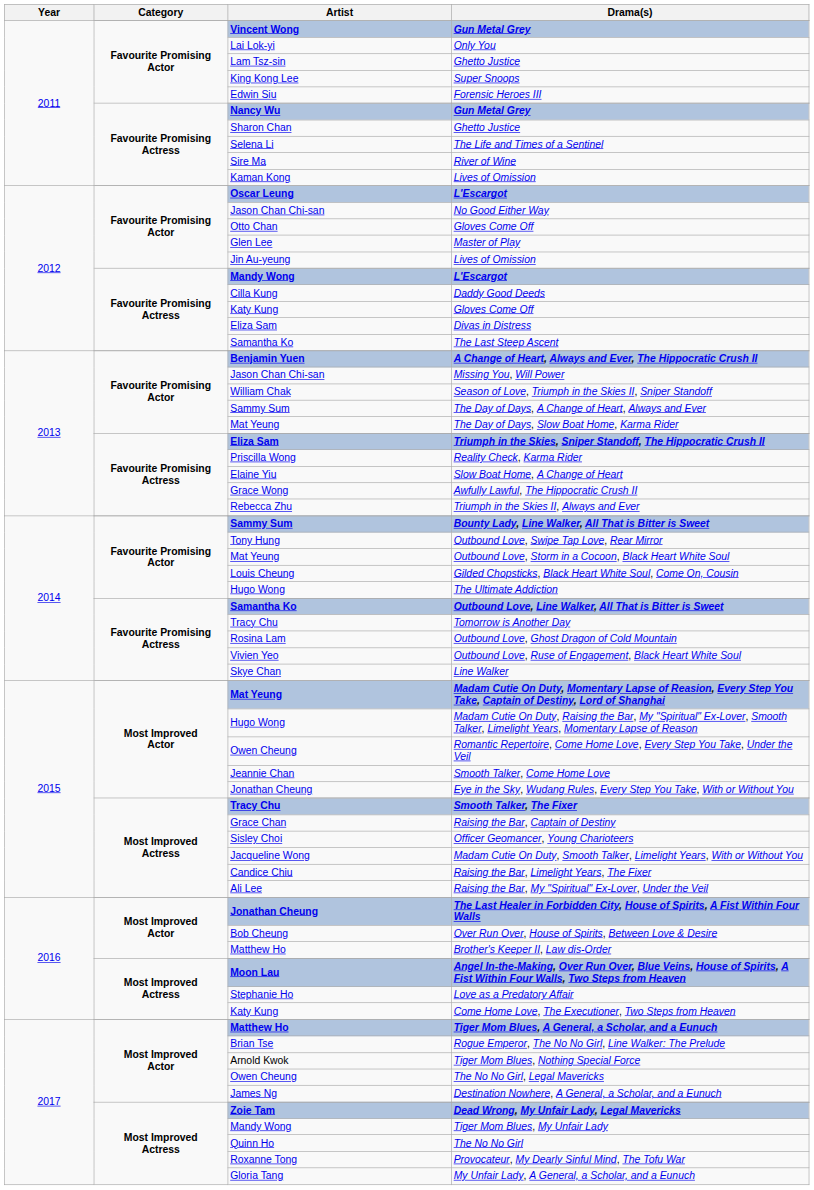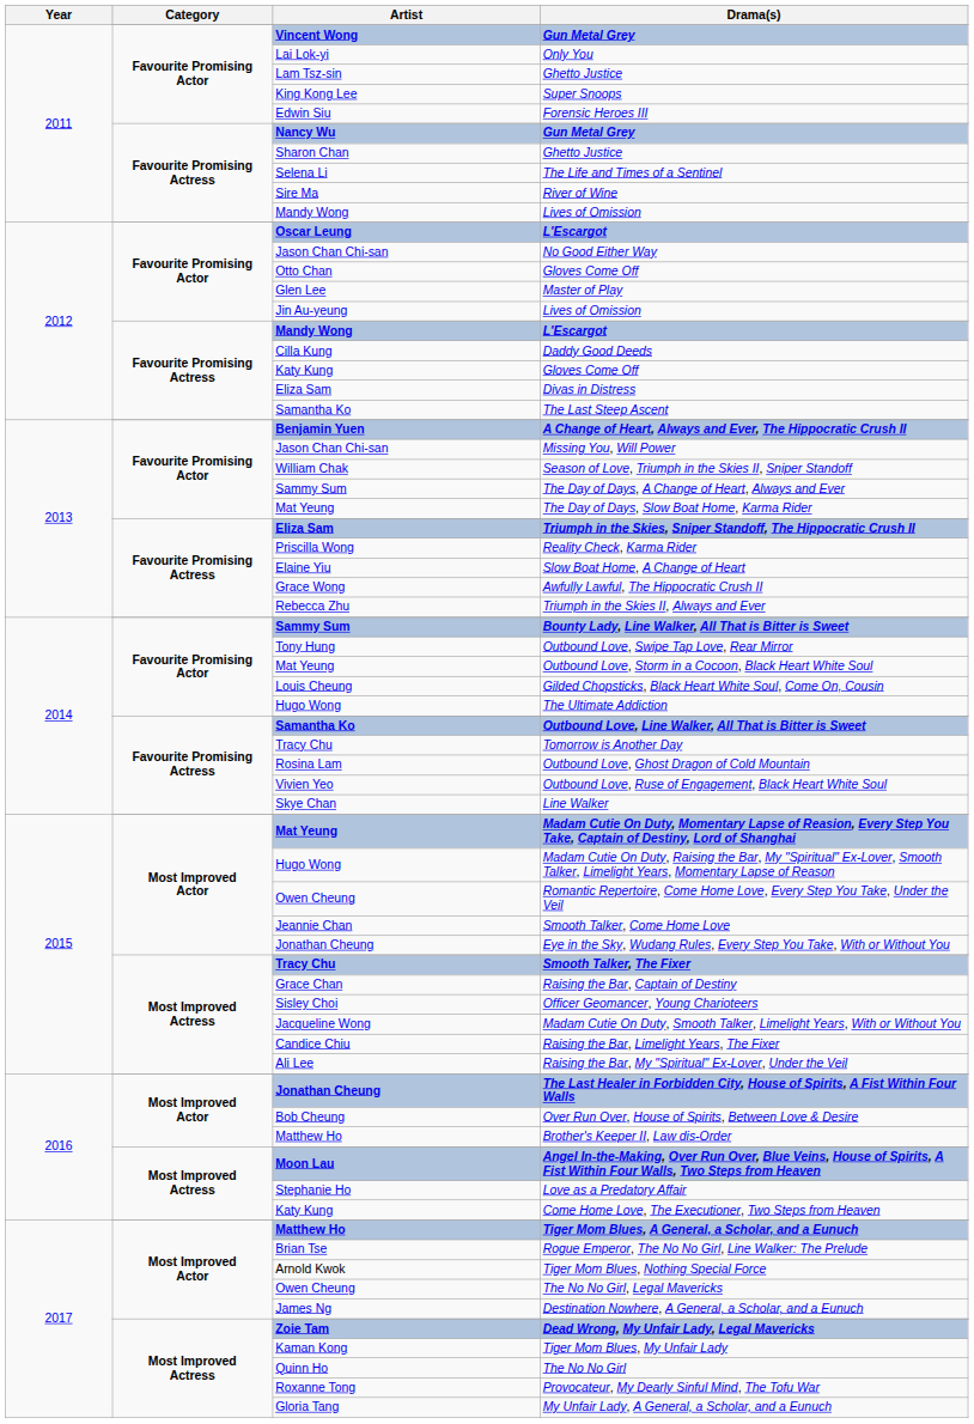 <table class="wikitable" style="width:98%;">
 <tr style="background:#bebebe;">
 <th style="width:10%;">Year</th>
 <th style="width:15%;">Category</th>
 <th style="width:25%;">Artist</th>
 <th style="width:40%;">Drama(s)</th>
 </tr>
 <tr>
 <td rowspan=13 style="text-align:center"><a href='#'>2011</a></td>
 </tr>
 <tr>
 <td rowspan=6 style="text-align:center"><strong>Favourite Promising<br>Actor</strong></td>
 </tr>
 <tr style="background:#B0C4DE;">
 <td><strong><a href='#'>Vincent Wong</a></strong></td>
 <td><strong><em><a href='#'>Gun Metal Grey</a></em></strong></td>
 </tr>
 <tr>
 <td><a href='#'>Lai Lok-yi</a></td>
 <td><em><a href='#'>Only You</a></em></td>
 </tr>
 <tr>
 <td><a href='#'>Lam Tsz-sin</a></td>
 <td><em><a href='#'>Ghetto Justice</a></em></td>
 </tr>
 <tr>
 <td><a href='#'>King Kong Lee</a></td>
 <td><em><a href='#'>Super Snoops</a></em></td>
 </tr>
 <tr>
 <td><a href='#'>Edwin Siu</a></td>
 <td><em><a href='#'>Forensic Heroes III</a></em></td>
 </tr>
 <tr>
 <td rowspan=6 style="text-align:center"><strong>Favourite Promising<br>Actress</strong></td>
 </tr>
 <tr style="background:#B0C4DE;">
 <td><strong><a href='#'>Nancy Wu</a></strong></td>
 <td><strong><em><a href='#'>Gun Metal Grey</a></em></strong></td>
 </tr>
 <tr>
 <td><a href='#'>Sharon Chan</a></td>
 <td><em><a href='#'>Ghetto Justice</a></em></td>
 </tr>
 <tr>
 <td><a href='#'>Selena Li</a></td>
 <td><em><a href='#'>The Life and Times of a Sentinel</a></em></td>
 </tr>
 <tr>
 <td><a href='#'>Sire Ma</a></td>
 <td><em><a href='#'>River of Wine</a></em></td>
 </tr>
 <tr>
-<td><a href='#'>Kaman Kong</a></td>
+<td><a href='#'>Mandy Wong</a></td>
 <td><em><a href='#'>Lives of Omission</a></em></td>
 </tr>
 <tr>
 <td rowspan=13 style="text-align:center"><a href='#'>2012</a></td>
 </tr>
 <tr>
 <td rowspan=6 style="text-align:center"><strong>Favourite Promising<br>Actor</strong></td>
 </tr>
 <tr style="background:#B0C4DE;">
 <td><strong><a href='#'>Oscar Leung</a></strong></td>
 <td><strong><em><a href='#'>L'Escargot</a></em></strong></td>
 </tr>
 <tr>
 <td><a href='#'>Jason Chan Chi-san</a></td>
 <td><em><a href='#'>No Good Either Way</a></em></td>
 </tr>
 <tr>
 <td><a href='#'>Otto Chan</a></td>
 <td><em><a href='#'>Gloves Come Off</a></em></td>
 </tr>
 <tr>
 <td><a href='#'>Glen Lee</a></td>
 <td><em><a href='#'>Master of Play</a></em></td>
 </tr>
 <tr>
 <td><a href='#'>Jin Au-yeung</a></td>
 <td><em><a href='#'>Lives of Omission</a></em></td>
 </tr>
 <tr>
 <td rowspan=6 style="text-align:center"><strong>Favourite Promising<br>Actress</strong></td>
 </tr>
 <tr style="background:#B0C4DE;">
 <td><strong><a href='#'>Mandy Wong</a></strong></td>
 <td><strong><em><a href='#'>L'Escargot</a></em></strong></td>
 </tr>
 <tr>
 <td><a href='#'>Cilla Kung</a></td>
 <td><em><a href='#'>Daddy Good Deeds</a></em></td>
 </tr>
 <tr>
 <td><a href='#'>Katy Kung</a></td>
 <td><em><a href='#'>Gloves Come Off</a></em></td>
 </tr>
 <tr>
 <td><a href='#'>Eliza Sam</a></td>
 <td><em><a href='#'>Divas in Distress</a></em></td>
 </tr>
 <tr>
 <td><a href='#'>Samantha Ko</a></td>
 <td><em><a href='#'>The Last Steep Ascent</a></em></td>
 </tr>
 <tr>
 <td rowspan=13 style="text-align:center"><a href='#'>2013</a></td>
 </tr>
 <tr>
 <td rowspan=6 style="text-align:center"><strong>Favourite Promising<br>Actor</strong></td>
 </tr>
 <tr style="background:#B0C4DE;">
 <td><strong><a href='#'>Benjamin Yuen</a></strong></td>
 <td><strong><em><a href='#'>A Change of Heart</a><em>, </em><a href='#'>Always and Ever</a><em>, </em><a href='#'>The Hippocratic Crush II</a></em></strong></td>
 </tr>
 <tr>
 <td><a href='#'>Jason Chan Chi-san</a></td>
 <td><em><a href='#'>Missing You</a></em>, <em><a href='#'>Will Power</a></em></td>
 </tr>
 <tr>
 <td><a href='#'>William Chak</a></td>
 <td><em><a href='#'>Season of Love</a></em>, <em><a href='#'>Triumph in the Skies II</a></em>, <em><a href='#'>Sniper Standoff</a></em></td>
 </tr>
 <tr>
 <td><a href='#'>Sammy Sum</a></td>
 <td><em><a href='#'>The Day of Days</a></em>, <em><a href='#'>A Change of Heart</a></em>, <em><a href='#'>Always and Ever</a></em></td>
 </tr>
 <tr>
 <td><a href='#'>Mat Yeung</a></td>
 <td><em><a href='#'>The Day of Days</a></em>, <em><a href='#'>Slow Boat Home</a></em>, <em><a href='#'>Karma Rider</a></em></td>
 </tr>
 <tr>
 <td rowspan=6 style="text-align:center"><strong>Favourite Promising<br>Actress</strong></td>
 </tr>
 <tr style="background:#B0C4DE;">
 <td><strong><a href='#'>Eliza Sam</a></strong></td>
 <td><strong><em><a href='#'>Triumph in the Skies</a><em>, </em><a href='#'>Sniper Standoff</a><em>, </em><a href='#'>The Hippocratic Crush II</a></em></strong></td>
 </tr>
 <tr>
 <td><a href='#'>Priscilla Wong</a></td>
 <td><em><a href='#'>Reality Check</a></em>, <em><a href='#'>Karma Rider</a></em></td>
 </tr>
 <tr>
 <td><a href='#'>Elaine Yiu</a></td>
 <td><em><a href='#'>Slow Boat Home</a></em>, <em><a href='#'>A Change of Heart</a></em></td>
 </tr>
 <tr>
 <td><a href='#'>Grace Wong</a></td>
 <td><em><a href='#'>Awfully Lawful</a></em>, <em><a href='#'>The Hippocratic Crush II</a></em></td>
 </tr>
 <tr>
 <td><a href='#'>Rebecca Zhu</a></td>
 <td><em><a href='#'>Triumph in the Skies II</a></em>, <em><a href='#'>Always and Ever</a></em></td>
 </tr>
 <tr>
 <td rowspan=13 style="text-align:center"><a href='#'>2014</a></td>
 </tr>
 <tr>
 <td rowspan=6 style="text-align:center"><strong>Favourite Promising<br>Actor</strong></td>
 </tr>
 <tr style="background:#B0C4DE;">
 <td><strong><a href='#'>Sammy Sum</a></strong></td>
 <td><strong><em><a href='#'>Bounty Lady</a><em>, </em><a href='#'>Line Walker</a><em>, </em><a href='#'>All That is Bitter is Sweet</a></em></strong></td>
 </tr>
 <tr>
 <td><a href='#'>Tony Hung</a></td>
 <td><em><a href='#'>Outbound Love</a></em>, <em><a href='#'>Swipe Tap Love</a></em>, <em><a href='#'>Rear Mirror</a></em></td>
 </tr>
 <tr>
 <td><a href='#'>Mat Yeung</a></td>
 <td><em><a href='#'>Outbound Love</a></em>, <em><a href='#'>Storm in a Cocoon</a></em>, <em><a href='#'>Black Heart White Soul</a></em></td>
 </tr>
 <tr>
 <td><a href='#'>Louis Cheung</a></td>
 <td><em><a href='#'>Gilded Chopsticks</a></em>, <em><a href='#'>Black Heart White Soul</a></em>, <em><a href='#'>Come On, Cousin</a></em></td>
 </tr>
 <tr>
 <td><a href='#'>Hugo Wong</a></td>
 <td><em><a href='#'>The Ultimate Addiction</a></em></td>
 </tr>
 <tr>
 <td rowspan=6 style="text-align:center"><strong>Favourite Promising<br>Actress</strong></td>
 </tr>
 <tr style="background:#B0C4DE;">
 <td><strong><a href='#'>Samantha Ko</a></strong></td>
 <td><strong><em><a href='#'>Outbound Love</a><em>, </em><a href='#'>Line Walker</a><em>, </em><a href='#'>All That is Bitter is Sweet</a></em></strong></td>
 </tr>
 <tr>
 <td><a href='#'>Tracy Chu</a></td>
 <td><em><a href='#'>Tomorrow is Another Day</a></em></td>
 </tr>
 <tr>
 <td><a href='#'>Rosina Lam</a></td>
 <td><em><a href='#'>Outbound Love</a></em>, <em><a href='#'>Ghost Dragon of Cold Mountain</a></em></td>
 </tr>
 <tr>
 <td><a href='#'>Vivien Yeo</a></td>
 <td><em><a href='#'>Outbound Love</a></em>, <em><a href='#'>Ruse of Engagement</a></em>, <em><a href='#'>Black Heart White Soul</a></em></td>
 </tr>
 <tr>
 <td><a href='#'>Skye Chan</a></td>
 <td><em><a href='#'>Line Walker</a></em></td>
 </tr>
 <tr>
 <td rowspan=14 style="text-align:center"><a href='#'>2015</a></td>
 </tr>
 <tr>
 <td rowspan=6 style="text-align:center"><strong>Most Improved<br>Actor</strong></td>
 </tr>
 <tr style="background:#B0C4DE;">
 <td><strong><a href='#'>Mat Yeung</a></strong></td>
 <td><strong><em><a href='#'>Madam Cutie On Duty</a><em>, </em><a href='#'>Momentary Lapse of Reasion</a><em>, </em><a href='#'>Every Step You Take</a><em>, </em><a href='#'>Captain of Destiny</a><em>, </em><a href='#'>Lord of Shanghai</a></em></strong></td>
 </tr>
 <tr>
 <td><a href='#'>Hugo Wong</a></td>
 <td><em><a href='#'>Madam Cutie On Duty</a></em>, <em><a href='#'>Raising the Bar</a></em>, <em><a href='#'>My "Spiritual" Ex-Lover</a></em>, <em><a href='#'>Smooth Talker</a></em>, <em><a href='#'>Limelight Years</a></em>, <em><a href='#'>Momentary Lapse of Reason</a></em></td>
 </tr>
 <tr>
 <td><a href='#'>Owen Cheung</a></td>
 <td><em><a href='#'>Romantic Repertoire</a></em>, <em><a href='#'>Come Home Love</a></em>, <em><a href='#'>Every Step You Take</a></em>, <em><a href='#'>Under the Veil</a></em></td>
 </tr>
 <tr>
 <td><a href='#'>Jeannie Chan</a></td>
 <td><em><a href='#'>Smooth Talker</a></em>, <em><a href='#'>Come Home Love</a></em></td>
 </tr>
 <tr>
 <td><a href='#'>Jonathan Cheung</a></td>
 <td><em><a href='#'>Eye in the Sky</a></em>, <em><a href='#'>Wudang Rules</a></em>, <em><a href='#'>Every Step You Take</a></em>, <em><a href='#'>With or Without You</a></em></td>
 </tr>
 <tr>
 <td rowspan=7 style="text-align:center"><strong>Most Improved<br>Actress</strong></td>
 </tr>
 <tr style="background:#B0C4DE;">
 <td><strong><a href='#'>Tracy Chu</a></strong></td>
 <td><strong><em><a href='#'>Smooth Talker</a><em>, </em><a href='#'>The Fixer</a></em></strong></td>
 </tr>
 <tr>
 <td><a href='#'>Grace Chan</a></td>
 <td><em><a href='#'>Raising the Bar</a></em>, <em><a href='#'>Captain of Destiny</a></em></td>
 </tr>
 <tr>
 <td><a href='#'>Sisley Choi</a></td>
 <td><em><a href='#'>Officer Geomancer</a></em>, <em><a href='#'>Young Charioteers</a></em></td>
 </tr>
 <tr>
 <td><a href='#'>Jacqueline Wong</a></td>
 <td><em><a href='#'>Madam Cutie On Duty</a></em>, <em><a href='#'>Smooth Talker</a></em>, <em><a href='#'>Limelight Years</a></em>, <em><a href='#'>With or Without You</a></em></td>
 </tr>
 <tr>
 <td><a href='#'>Candice Chiu</a></td>
 <td><em><a href='#'>Raising the Bar</a></em>, <em><a href='#'>Limelight Years</a></em>, <em><a href='#'>The Fixer</a></em></td>
 </tr>
 <tr>
 <td><a href='#'>Ali Lee</a></td>
 <td><em><a href='#'>Raising the Bar</a></em>, <em><a href='#'>My "Spiritual" Ex-Lover</a></em>, <em><a href='#'>Under the Veil</a></em></td>
 </tr>
 <tr>
 <td rowspan=9 style="text-align:center"><a href='#'>2016</a></td>
 </tr>
 <tr>
 <td rowspan=4 style="text-align:center"><strong>Most Improved<br>Actor</strong></td>
 </tr>
 <tr style="background:#B0C4DE;">
 <td><strong><a href='#'>Jonathan Cheung</a></strong> </td>
 <td><strong><em><a href='#'>The Last Healer in Forbidden City</a><em>, </em><a href='#'>House of Spirits</a><em>, </em><a href='#'>A Fist Within Four Walls</a></em></strong></td>
 </tr>
 <tr>
 <td><a href='#'>Bob Cheung</a></td>
 <td><em><a href='#'>Over Run Over</a></em>, <em><a href='#'>House of Spirits</a></em>, <em><a href='#'>Between Love & Desire</a></em></td>
 </tr>
 <tr>
 <td><a href='#'>Matthew Ho</a></td>
 <td><em><a href='#'>Brother's Keeper II</a></em>, <em><a href='#'>Law dis-Order</a></em></td>
 </tr>
 <tr>
 <td rowspan=4 style="text-align:center"><strong>Most Improved<br>Actress</strong></td>
 </tr>
 <tr style="background:#B0C4DE;">
 <td><strong><a href='#'>Moon Lau</a></strong></td>
 <td><strong><em><a href='#'>Angel In-the-Making</a><em>, </em><a href='#'>Over Run Over</a><em>, </em><a href='#'>Blue Veins</a><em>, </em><a href='#'>House of Spirits</a><em>, </em><a href='#'>A Fist Within Four Walls</a><em>, </em><a href='#'>Two Steps from Heaven</a></em></strong></td>
 </tr>
 <tr>
 <td><a href='#'>Stephanie Ho</a></td>
 <td><em><a href='#'>Love as a Predatory Affair</a></em></td>
 </tr>
 <tr>
 <td><a href='#'>Katy Kung</a></td>
 <td><em><a href='#'>Come Home Love</a></em>, <em><a href='#'>The Executioner</a></em>, <em><a href='#'>Two Steps from Heaven</a></em></td>
 </tr>
 <tr>
 <td rowspan=17 style="text-align:center"><a href='#'>2017</a></td>
 </tr>
 <tr>
 <td rowspan=6 style="text-align:center"><strong>Most Improved<br>Actor</strong></td>
 </tr>
 <tr style="background:#B0C4DE;">
 <td><strong><a href='#'>Matthew Ho</a></strong></td>
 <td><strong><em><a href='#'>Tiger Mom Blues</a><em>, </em><a href='#'>A General, a Scholar, and a Eunuch</a></em></strong></td>
 </tr>
 <tr>
 <td><a href='#'>Brian Tse</a></td>
 <td><em><a href='#'>Rogue Emperor</a></em>, <em><a href='#'>The No No Girl</a></em>, <em><a href='#'>Line Walker: The Prelude</a></em></td>
 </tr>
 <tr>
 <td>Arnold Kwok</td>
 <td><em><a href='#'>Tiger Mom Blues</a></em>, <em><a href='#'>Nothing Special Force</a></em></td>
 </tr>
 <tr>
 <td><a href='#'>Owen Cheung</a></td>
 <td><em><a href='#'>The No No Girl</a></em>, <em><a href='#'>Legal Mavericks</a></em></td>
 </tr>
 <tr>
 <td><a href='#'>James Ng</a></td>
 <td><em><a href='#'>Destination Nowhere</a></em>, <em><a href='#'>A General, a Scholar, and a Eunuch</a></em></td>
 </tr>
 <tr>
 <td rowspan=6 style="text-align:center"><strong>Most Improved<br>Actress</strong></td>
 </tr>
 <tr style="background:#B0C4DE;">
 <td><strong><a href='#'>Zoie Tam</a></strong></td>
 <td><strong><em><a href='#'>Dead Wrong</a><em>, </em><a href='#'>My Unfair Lady</a><em>, </em><a href='#'>Legal Mavericks</a></em></strong></td>
 </tr>
 <tr>
-<td><a href='#'>Mandy Wong</a></td>
+<td><a href='#'>Kaman Kong</a></td>
 <td><em><a href='#'>Tiger Mom Blues</a></em>, <em><a href='#'>My Unfair Lady</a></em></td>
 </tr>
 <tr>
 <td><a href='#'>Quinn Ho</a></td>
 <td><em><a href='#'>The No No Girl</a></em></td>
 </tr>
 <tr>
 <td><a href='#'>Roxanne Tong</a></td>
 <td><em><a href='#'>Provocateur</a></em>, <em><a href='#'>My Dearly Sinful Mind</a></em>, <em><a href='#'>The Tofu War</a></em></td>
 </tr>
 <tr>
 <td><a href='#'>Gloria Tang</a></td>
 <td><em><a href='#'>My Unfair Lady</a></em>, <em><a href='#'>A General, a Scholar, and a Eunuch</a></em></td>
 </tr>
 </table>
